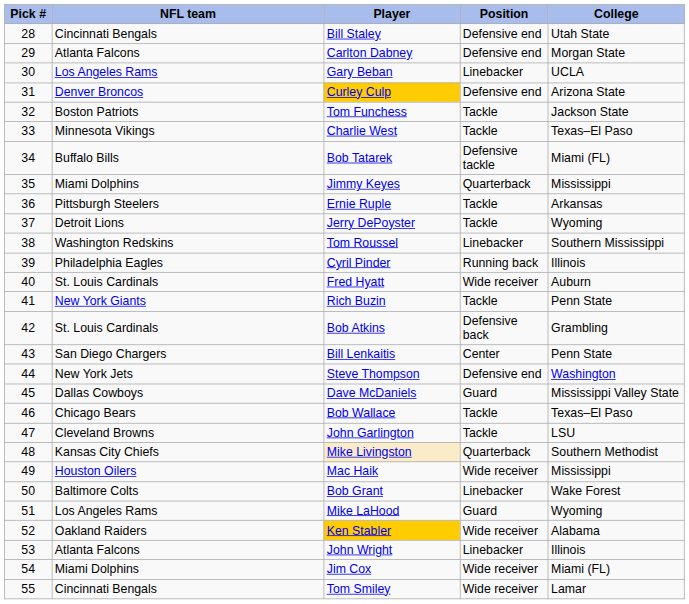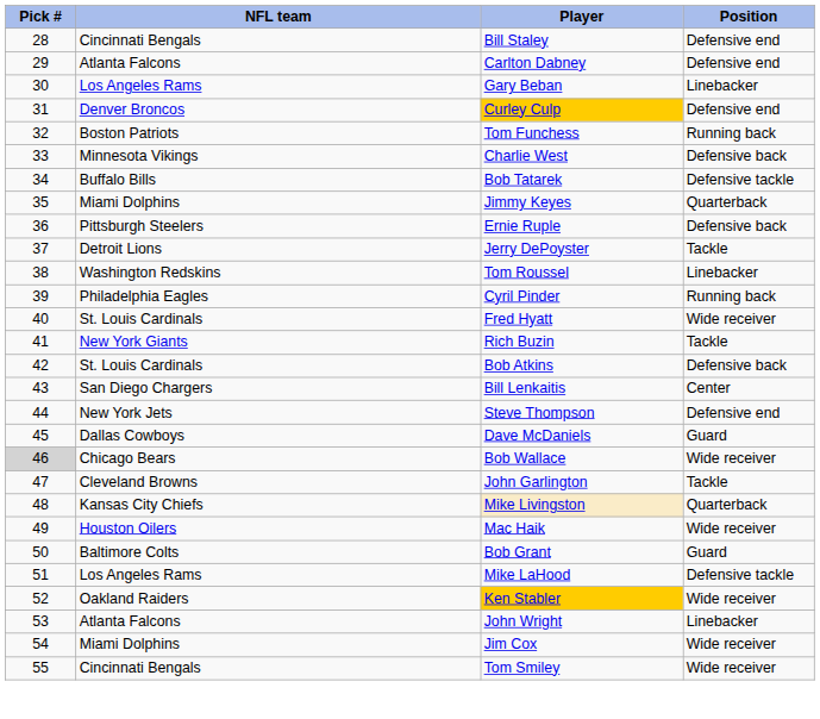 <table class="wikitable sortable sortable" style="width: 100%">
 <tr>
 <th style="background:#A8BDEC;" width=7%>Pick #</th>
 <th width=40% style="background:#A8BDEC;">NFL team</th>
 <th width=20% style="background:#A8BDEC;">Player</th>
 <th width=13% style="background:#A8BDEC;">Position</th>
-<th style="background:#A8BDEC;">College</th>
 </tr>
 <tr>
 <td align=center>28</td>
 <td>Cincinnati Bengals</td>
 <td><a href='#'>Bill Staley</a></td>
 <td>Defensive end</td>
-<td>Utah State</td>
 </tr>
 <tr>
 <td align=center>29</td>
 <td>Atlanta Falcons</td>
 <td><a href='#'>Carlton Dabney</a></td>
 <td>Defensive end</td>
-<td>Morgan State</td>
 </tr>
 <tr>
 <td align=center>30</td>
 <td><a href='#'>Los Angeles Rams</a></td>
 <td><a href='#'>Gary Beban</a></td>
 <td>Linebacker</td>
-<td>UCLA</td>
 </tr>
 <tr>
 <td align=center>31</td>
 <td><a href='#'>Denver Broncos</a></td>
 <td bgcolor="#FFCC00"><a href='#'>Curley Culp</a></td>
 <td>Defensive end</td>
-<td>Arizona State</td>
 </tr>
 <tr>
 <td align=center>32</td>
 <td>Boston Patriots</td>
 <td><a href='#'>Tom Funchess</a></td>
-<td>Tackle</td>
-<td>Jackson State</td>
+<td>Running back</td>
 </tr>
 <tr>
 <td align=center>33</td>
 <td>Minnesota Vikings</td>
 <td><a href='#'>Charlie West</a></td>
-<td>Tackle</td>
-<td>Texas–El Paso</td>
+<td>Defensive back</td>
 </tr>
 <tr>
 <td align=center>34</td>
 <td>Buffalo Bills</td>
 <td><a href='#'>Bob Tatarek</a></td>
 <td>Defensive tackle</td>
-<td>Miami (FL)</td>
 </tr>
 <tr>
 <td align=center>35</td>
 <td>Miami Dolphins</td>
 <td><a href='#'>Jimmy Keyes</a></td>
 <td>Quarterback</td>
-<td>Mississippi</td>
 </tr>
 <tr>
 <td align=center>36</td>
 <td>Pittsburgh Steelers</td>
 <td><a href='#'>Ernie Ruple</a></td>
-<td>Tackle</td>
-<td>Arkansas</td>
+<td>Defensive back</td>
 </tr>
 <tr>
 <td align=center>37</td>
 <td>Detroit Lions</td>
 <td><a href='#'>Jerry DePoyster</a></td>
 <td>Tackle</td>
-<td>Wyoming</td>
 </tr>
 <tr>
 <td align=center>38</td>
 <td>Washington Redskins</td>
 <td><a href='#'>Tom Roussel</a></td>
 <td>Linebacker</td>
-<td>Southern Mississippi</td>
 </tr>
 <tr>
 <td align=center>39</td>
 <td>Philadelphia Eagles</td>
 <td><a href='#'>Cyril Pinder</a></td>
 <td>Running back</td>
-<td>Illinois</td>
 </tr>
 <tr>
 <td align=center>40</td>
 <td>St. Louis Cardinals</td>
 <td><a href='#'>Fred Hyatt</a></td>
 <td>Wide receiver</td>
-<td>Auburn</td>
 </tr>
 <tr>
 <td align=center>41</td>
 <td><a href='#'>New York Giants</a></td>
 <td><a href='#'>Rich Buzin</a></td>
 <td>Tackle</td>
-<td>Penn State</td>
 </tr>
 <tr>
 <td align=center>42</td>
 <td>St. Louis Cardinals</td>
 <td><a href='#'>Bob Atkins</a></td>
 <td>Defensive back</td>
-<td>Grambling</td>
 </tr>
 <tr>
 <td align=center>43</td>
 <td>San Diego Chargers</td>
 <td><a href='#'>Bill Lenkaitis</a></td>
 <td>Center</td>
-<td>Penn State</td>
 </tr>
 <tr>
 <td align=center>44</td>
 <td>New York Jets</td>
 <td><a href='#'>Steve Thompson</a></td>
 <td>Defensive end</td>
-<td><a href='#'>Washington</a></td>
 </tr>
 <tr>
 <td align=center>45</td>
 <td>Dallas Cowboys</td>
 <td><a href='#'>Dave McDaniels</a></td>
 <td>Guard</td>
-<td>Mississippi Valley State</td>
 </tr>
 <tr>
-<td align=center>46</td>
+<td align=center style="background: lightgrey;">46</td>
 <td>Chicago Bears</td>
 <td><a href='#'>Bob Wallace</a></td>
-<td>Tackle</td>
-<td>Texas–El Paso</td>
+<td>Wide receiver</td>
 </tr>
 <tr>
 <td align=center>47</td>
 <td>Cleveland Browns</td>
 <td><a href='#'>John Garlington</a></td>
 <td>Tackle</td>
-<td>LSU</td>
 </tr>
 <tr>
 <td align=center>48</td>
 <td>Kansas City Chiefs</td>
 <td bgcolor="#faecc8"><a href='#'>Mike Livingston</a></td>
 <td>Quarterback</td>
-<td>Southern Methodist</td>
 </tr>
 <tr>
 <td align=center>49</td>
 <td><a href='#'>Houston Oilers</a></td>
 <td><a href='#'>Mac Haik</a></td>
 <td>Wide receiver</td>
-<td>Mississippi</td>
 </tr>
 <tr>
 <td align=center>50</td>
 <td>Baltimore Colts</td>
 <td><a href='#'>Bob Grant</a></td>
-<td>Linebacker</td>
-<td>Wake Forest</td>
+<td>Guard</td>
 </tr>
 <tr>
 <td align=center>51</td>
 <td>Los Angeles Rams</td>
 <td><a href='#'>Mike LaHood</a></td>
-<td>Guard</td>
-<td>Wyoming</td>
+<td>Defensive tackle</td>
 </tr>
 <tr>
 <td align=center>52</td>
 <td>Oakland Raiders</td>
 <td style="background:#FFCC00;"><a href='#'>Ken Stabler</a></td>
 <td>Wide receiver</td>
-<td>Alabama</td>
 </tr>
 <tr>
 <td align=center>53</td>
 <td>Atlanta Falcons</td>
 <td><a href='#'>John Wright</a></td>
 <td>Linebacker</td>
-<td>Illinois</td>
 </tr>
 <tr>
 <td align=center>54</td>
 <td>Miami Dolphins</td>
 <td><a href='#'>Jim Cox</a></td>
 <td>Wide receiver</td>
-<td>Miami (FL)</td>
 </tr>
 <tr>
 <td align=center>55</td>
 <td>Cincinnati Bengals</td>
 <td><a href='#'>Tom Smiley</a></td>
 <td>Wide receiver</td>
-<td>Lamar</td>
 </tr>
 </table>
